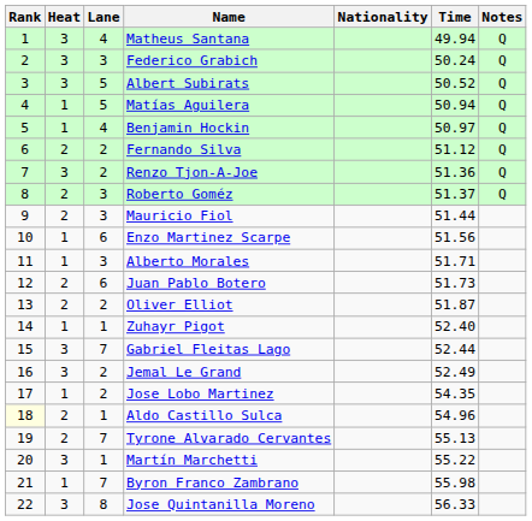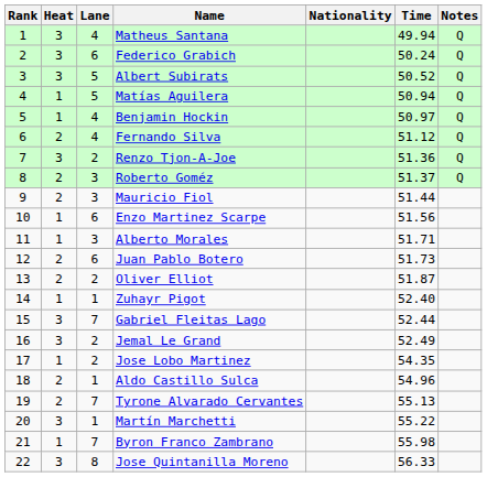 <table class="wikitable sortable" style="text-align:center">
 <tr>
 <th>Rank</th>
 <th>Heat</th>
 <th>Lane</th>
 <th>Name</th>
 <th>Nationality</th>
 <th>Time</th>
 <th>Notes</th>
 </tr>
 <tr bgcolor=ccffcc>
 <td>1</td>
 <td>3</td>
 <td>4</td>
 <td align=left><a href='#'>Matheus Santana</a></td>
 <td align=left></td>
 <td>49.94</td>
 <td>Q</td>
 </tr>
 <tr bgcolor=ccffcc>
 <td>2</td>
 <td>3</td>
-<td>3</td>
+<td>6</td>
 <td align=left><a href='#'>Federico Grabich</a></td>
 <td align=left></td>
 <td>50.24</td>
 <td>Q</td>
 </tr>
 <tr bgcolor=ccffcc>
 <td>3</td>
 <td>3</td>
 <td>5</td>
 <td align=left><a href='#'>Albert Subirats</a></td>
 <td align=left></td>
 <td>50.52</td>
 <td>Q</td>
 </tr>
 <tr bgcolor=ccffcc>
 <td>4</td>
 <td>1</td>
 <td>5</td>
 <td align=left><a href='#'>Matías Aguilera</a></td>
 <td align=left></td>
 <td>50.94</td>
 <td>Q</td>
 </tr>
 <tr bgcolor=ccffcc>
 <td>5</td>
 <td>1</td>
 <td>4</td>
 <td align=left><a href='#'>Benjamin Hockin</a></td>
 <td align=left></td>
 <td>50.97</td>
 <td>Q</td>
 </tr>
 <tr bgcolor=ccffcc>
 <td>6</td>
 <td>2</td>
-<td>2</td>
+<td>4</td>
 <td align=left><a href='#'>Fernando Silva</a></td>
 <td align=left></td>
 <td>51.12</td>
 <td>Q</td>
 </tr>
 <tr bgcolor=ccffcc>
 <td>7</td>
 <td>3</td>
 <td>2</td>
 <td align=left><a href='#'>Renzo Tjon-A-Joe</a></td>
 <td align=left></td>
 <td>51.36</td>
 <td>Q</td>
 </tr>
 <tr bgcolor=ccffcc>
 <td>8</td>
 <td>2</td>
 <td>3</td>
 <td align=left><a href='#'>Roberto Goméz</a></td>
 <td align=left></td>
 <td>51.37</td>
 <td>Q</td>
 </tr>
 <tr>
 <td>9</td>
 <td>2</td>
 <td>3</td>
 <td align=left><a href='#'>Mauricio Fiol</a></td>
 <td align=left></td>
 <td>51.44</td>
 <td></td>
 </tr>
 <tr>
 <td>10</td>
 <td>1</td>
 <td>6</td>
 <td align=left><a href='#'>Enzo Martinez Scarpe</a></td>
 <td align=left></td>
 <td>51.56</td>
 <td></td>
 </tr>
 <tr>
 <td>11</td>
 <td>1</td>
 <td>3</td>
 <td align=left><a href='#'>Alberto Morales</a></td>
 <td align=left></td>
 <td>51.71</td>
 <td></td>
 </tr>
 <tr>
 <td>12</td>
 <td>2</td>
 <td>6</td>
 <td align=left><a href='#'>Juan Pablo Botero</a></td>
 <td align=left></td>
 <td>51.73</td>
 <td></td>
 </tr>
 <tr>
 <td>13</td>
 <td>2</td>
 <td>2</td>
 <td align=left><a href='#'>Oliver Elliot</a></td>
 <td align=left></td>
 <td>51.87</td>
 <td></td>
 </tr>
 <tr>
 <td>14</td>
 <td>1</td>
 <td>1</td>
 <td align=left><a href='#'>Zuhayr Pigot</a></td>
 <td align=left></td>
 <td>52.40</td>
 <td></td>
 </tr>
 <tr>
 <td>15</td>
 <td>3</td>
 <td>7</td>
 <td align=left><a href='#'>Gabriel Fleitas Lago</a></td>
 <td align=left></td>
 <td>52.44</td>
 <td></td>
 </tr>
 <tr>
 <td>16</td>
 <td>3</td>
 <td>2</td>
 <td align=left><a href='#'>Jemal Le Grand</a></td>
 <td align=left></td>
 <td>52.49</td>
 <td></td>
 </tr>
 <tr>
 <td>17</td>
 <td>1</td>
 <td>2</td>
 <td align=left><a href='#'>Jose Lobo Martinez</a></td>
 <td align=left></td>
 <td>54.35</td>
 <td></td>
 </tr>
 <tr>
-<td style="background: lightyellow;">18</td>
+<td>18</td>
 <td>2</td>
 <td>1</td>
 <td align=left><a href='#'>Aldo Castillo Sulca</a></td>
 <td align=left></td>
 <td>54.96</td>
 <td></td>
 </tr>
 <tr>
 <td>19</td>
 <td>2</td>
 <td>7</td>
 <td align=left><a href='#'>Tyrone Alvarado Cervantes</a></td>
 <td align=left></td>
 <td>55.13</td>
 <td></td>
 </tr>
 <tr>
 <td>20</td>
 <td>3</td>
 <td>1</td>
 <td align=left><a href='#'>Martín Marchetti</a></td>
 <td align=left></td>
 <td>55.22</td>
 <td></td>
 </tr>
 <tr>
 <td>21</td>
 <td>1</td>
 <td>7</td>
 <td align=left><a href='#'>Byron Franco Zambrano</a></td>
 <td align=left></td>
 <td>55.98</td>
 <td></td>
 </tr>
 <tr>
 <td>22</td>
 <td>3</td>
 <td>8</td>
 <td align=left><a href='#'>Jose Quintanilla Moreno</a></td>
 <td align=left></td>
 <td>56.33</td>
 <td></td>
 </tr>
 </table>
